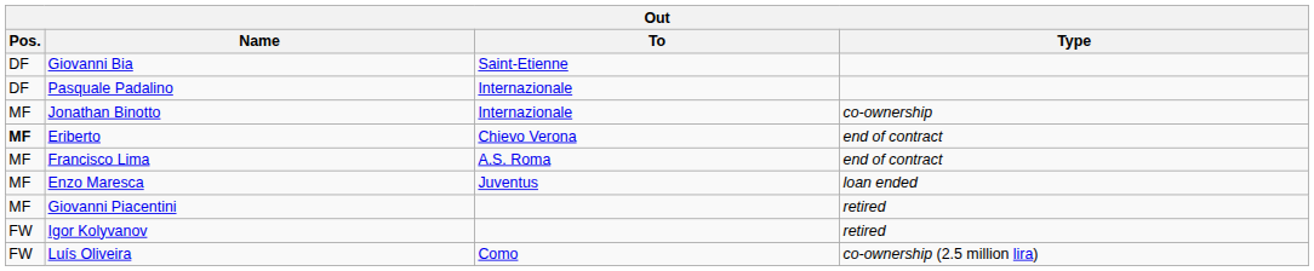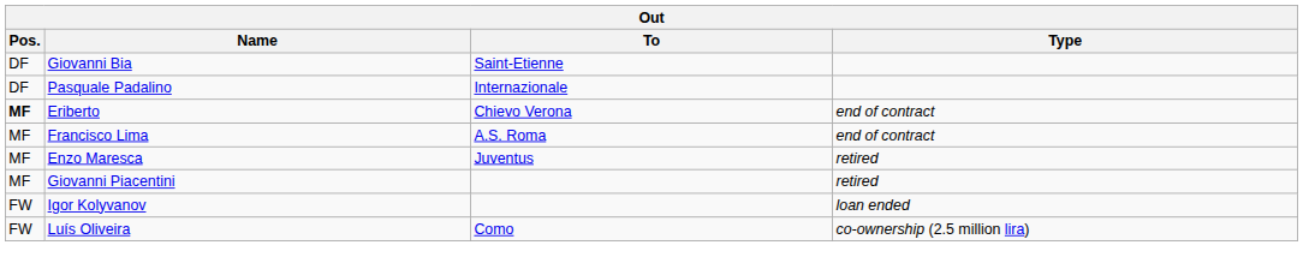 <table class="wikitable" style="font-size:90%;width:99%;">
 <tr>
 <th colspan="4">Out</th>
 </tr>
 <tr>
 <th width=3%>Pos.</th>
 <th width=33%>Name</th>
 <th width=28%>To</th>
 <th width=36%>Type</th>
 </tr>
 <tr>
 <td>DF</td>
 <td><a href='#'>Giovanni Bia</a></td>
 <td><a href='#'>Saint-Etienne</a></td>
 <td></td>
 </tr>
 <tr>
 <td>DF</td>
 <td><a href='#'>Pasquale Padalino</a></td>
 <td><a href='#'>Internazionale</a></td>
 <td></td>
 </tr>
 <tr>
-<td>MF</td>
-<td><a href='#'>Jonathan Binotto</a></td>
-<td><a href='#'>Internazionale</a></td>
-<td><em>co-ownership</em></td>
-</tr>
-<tr>
 <td><strong>MF</strong></td>
 <td><a href='#'>Eriberto</a></td>
 <td><a href='#'>Chievo Verona</a></td>
 <td><em>end of contract</em></td>
 </tr>
 <tr>
 <td>MF</td>
 <td><a href='#'>Francisco Lima</a></td>
 <td><a href='#'>A.S. Roma</a></td>
 <td><em>end of contract</em></td>
 </tr>
 <tr>
 <td>MF</td>
 <td><a href='#'>Enzo Maresca</a></td>
 <td><a href='#'>Juventus</a></td>
-<td><em>loan ended</em></td>
+<td><em>retired</em></td>
 </tr>
 <tr>
 <td>MF</td>
 <td><a href='#'>Giovanni Piacentini</a></td>
 <td></td>
 <td><em>retired</em></td>
 </tr>
 <tr>
 <td>FW</td>
 <td><a href='#'>Igor Kolyvanov</a></td>
 <td></td>
-<td><em>retired</em></td>
+<td><em>loan ended</em></td>
 </tr>
 <tr>
 <td>FW</td>
 <td><a href='#'>Luís Oliveira</a></td>
 <td><a href='#'>Como</a></td>
 <td><em>co-ownership</em> (2.5 million <a href='#'>lira</a>)</td>
 </tr>
 </table>
